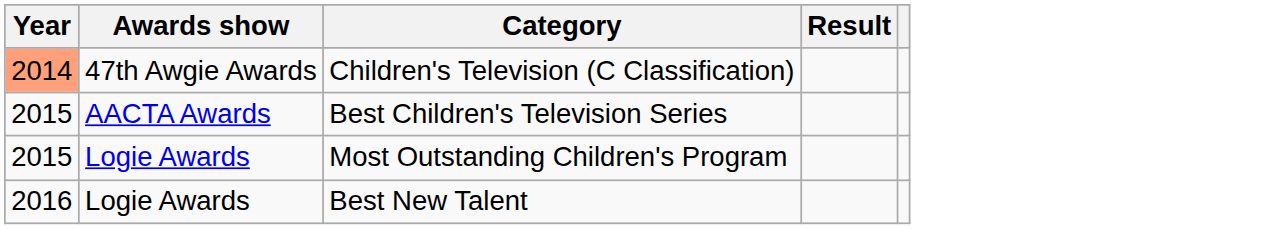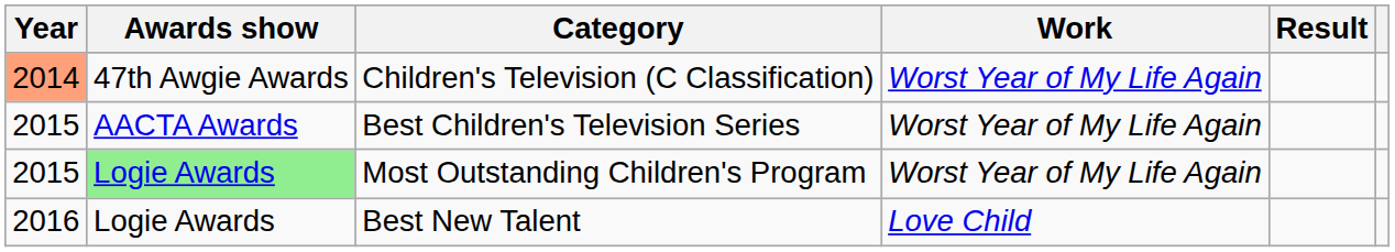 <table class="wikitable sortable">
 <tr>
 <th>Year</th>
 <th>Awards show</th>
 <th>Category</th>
+<th>Work</th>
 <th>Result</th>
 <th class="unsortable"></th>
 </tr>
 <tr>
 <td style="background: lightsalmon;">2014</td>
 <td>47th Awgie Awards</td>
 <td>Children's Television (C Classification)</td>
+<td><em><a href='#'>Worst Year of My Life Again</a></em></td>
 <td></td>
 <td></td>
 </tr>
 <tr>
 <td>2015</td>
 <td><a href='#'>AACTA Awards</a></td>
 <td>Best Children's Television Series</td>
+<td><em>Worst Year of My Life Again</em></td>
 <td></td>
 <td></td>
 </tr>
 <tr>
 <td>2015</td>
-<td><a href='#'>Logie Awards</a></td>
+<td style="background: lightgreen;"><a href='#'>Logie Awards</a></td>
 <td>Most Outstanding Children's Program</td>
+<td><em>Worst Year of My Life Again</em></td>
 <td></td>
 <td></td>
 </tr>
 <tr>
 <td>2016</td>
 <td>Logie Awards</td>
 <td>Best New Talent</td>
+<td><em><a href='#'>Love Child</a></em></td>
 <td></td>
 <td></td>
 </tr>
 </table>
